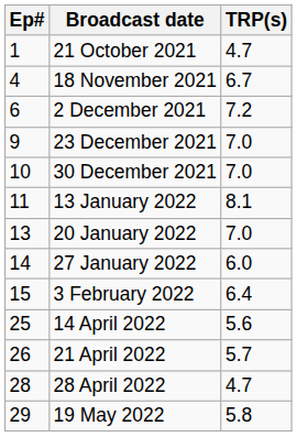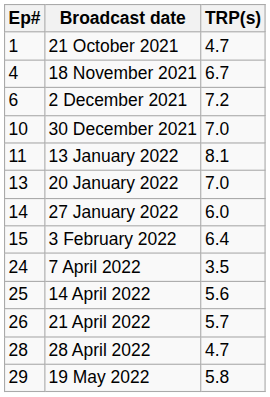 <table class="wikitable sortable plainrowheaders">
 <tr style="text-align:center;">
 <th scope="col">Ep#</th>
 <th scope="col">Broadcast date</th>
 <th scope="col">TRP(s)</th>
 </tr>
 <tr>
 <td>1</td>
 <td>21 October 2021</td>
 <td>4.7</td>
 </tr>
 <tr>
 <td>4</td>
 <td>18 November 2021</td>
 <td>6.7</td>
 </tr>
 <tr>
 <td>6</td>
 <td>2 December 2021</td>
 <td>7.2</td>
-</tr>
-<tr>
-<td>9</td>
-<td>23 December 2021</td>
-<td>7.0</td>
 </tr>
 <tr>
 <td>10</td>
 <td>30 December 2021</td>
 <td>7.0</td>
 </tr>
 <tr>
 <td>11</td>
 <td>13 January 2022</td>
 <td>8.1</td>
 </tr>
 <tr>
 <td>13</td>
 <td>20 January 2022</td>
 <td>7.0</td>
 </tr>
 <tr>
 <td>14</td>
 <td>27 January 2022</td>
 <td>6.0</td>
 </tr>
 <tr>
 <td>15</td>
 <td>3 February 2022</td>
 <td>6.4</td>
 </tr>
 <tr>
+<td>24</td>
+<td>7 April 2022</td>
+<td>3.5</td>
+</tr>
+<tr>
 <td>25</td>
 <td>14 April 2022</td>
 <td>5.6</td>
 </tr>
 <tr>
 <td>26</td>
 <td>21 April 2022</td>
 <td>5.7</td>
 </tr>
 <tr>
 <td>28</td>
 <td>28 April 2022</td>
 <td>4.7</td>
 </tr>
 <tr>
 <td>29</td>
 <td>19 May 2022</td>
 <td>5.8</td>
 </tr>
 </table>
